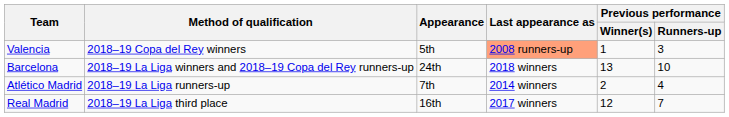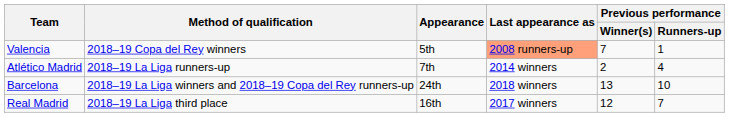 <table class="wikitable">
 <tr>
 <th rowspan="2">Team</th>
 <th rowspan="2">Method of qualification</th>
 <th rowspan="2">Appearance</th>
 <th rowspan="2">Last appearance as</th>
 <th colspan="2">Previous performance</th>
 </tr>
 <tr>
 <th>Winner(s)</th>
 <th>Runners-up</th>
 </tr>
 <tr>
 <td><a href='#'>Valencia</a></td>
 <td><a href='#'>2018–19 Copa del Rey</a> winners</td>
 <td>5th</td>
 <td style="background: lightsalmon;"><a href='#'>2008</a> runners-up</td>
+<td>7</td>
 <td>1</td>
-<td>3</td>
+</tr>
+<tr>
+<td><a href='#'>Atlético Madrid</a></td>
+<td><a href='#'>2018–19 La Liga</a> runners-up</td>
+<td>7th</td>
+<td><a href='#'>2014</a> winners</td>
+<td>2</td>
+<td>4</td>
 </tr>
 <tr>
 <td><a href='#'>Barcelona</a></td>
 <td><a href='#'>2018–19 La Liga</a> winners and <a href='#'>2018–19 Copa del Rey</a> runners-up</td>
 <td>24th</td>
 <td><a href='#'>2018</a> winners</td>
 <td>13</td>
 <td>10</td>
 </tr>
 <tr>
-<td><a href='#'>Atlético Madrid</a></td>
-<td><a href='#'>2018–19 La Liga</a> runners-up</td>
-<td>7th</td>
-<td><a href='#'>2014</a> winners</td>
-<td>2</td>
-<td>4</td>
-</tr>
-<tr>
 <td><a href='#'>Real Madrid</a></td>
 <td><a href='#'>2018–19 La Liga</a> third place</td>
 <td>16th</td>
 <td><a href='#'>2017</a> winners</td>
 <td>12</td>
 <td>7</td>
 </tr>
 </table>
